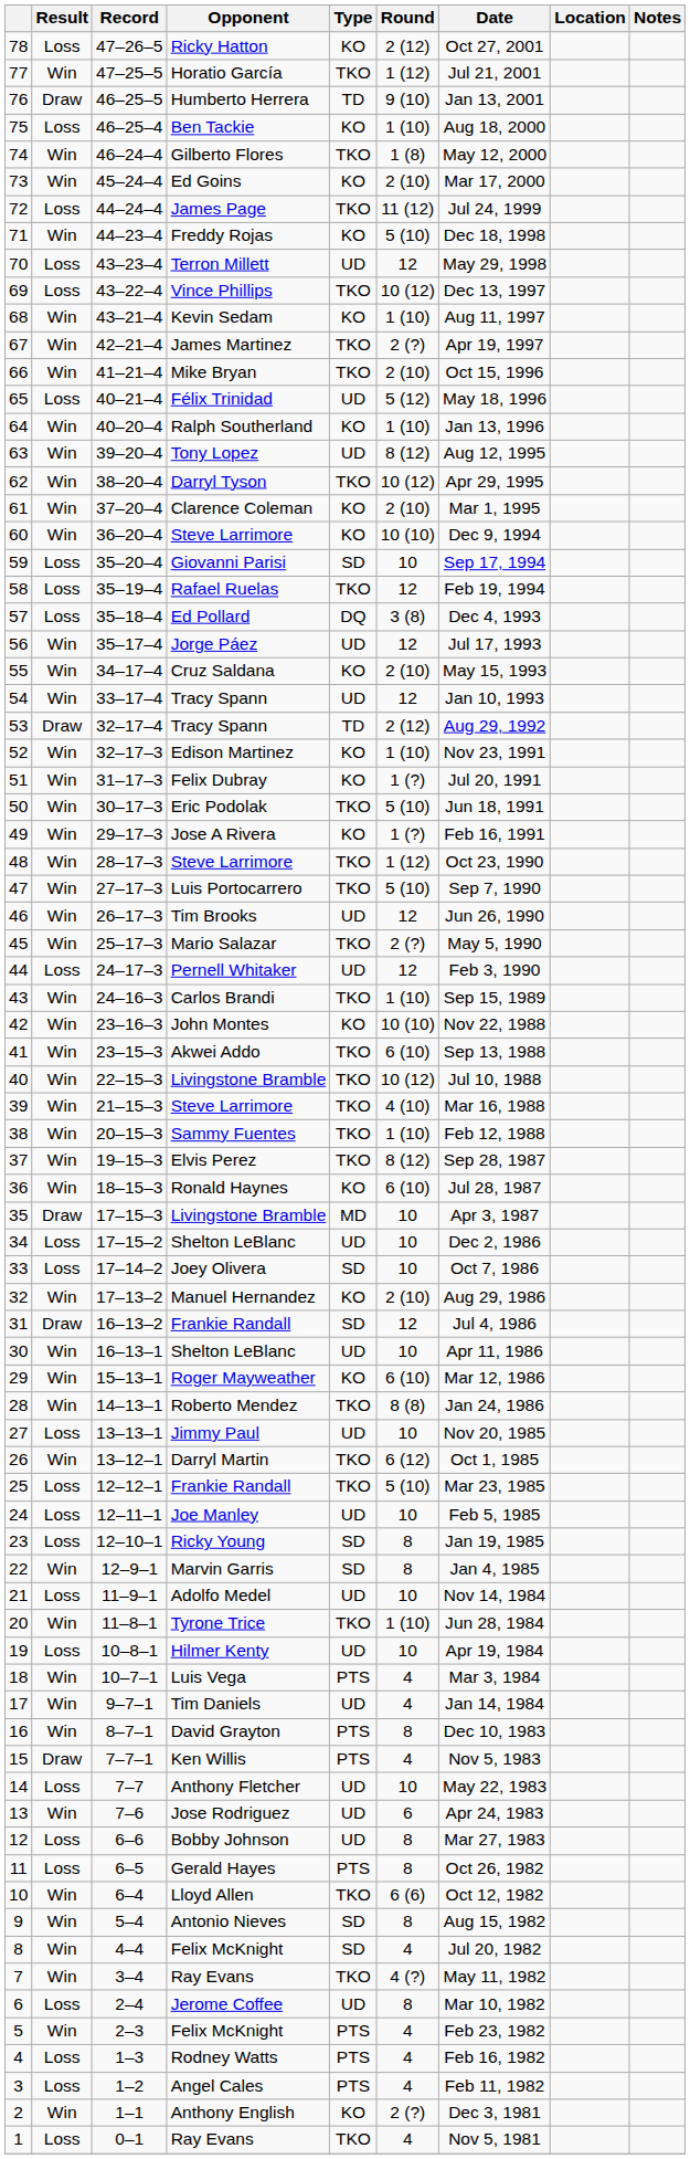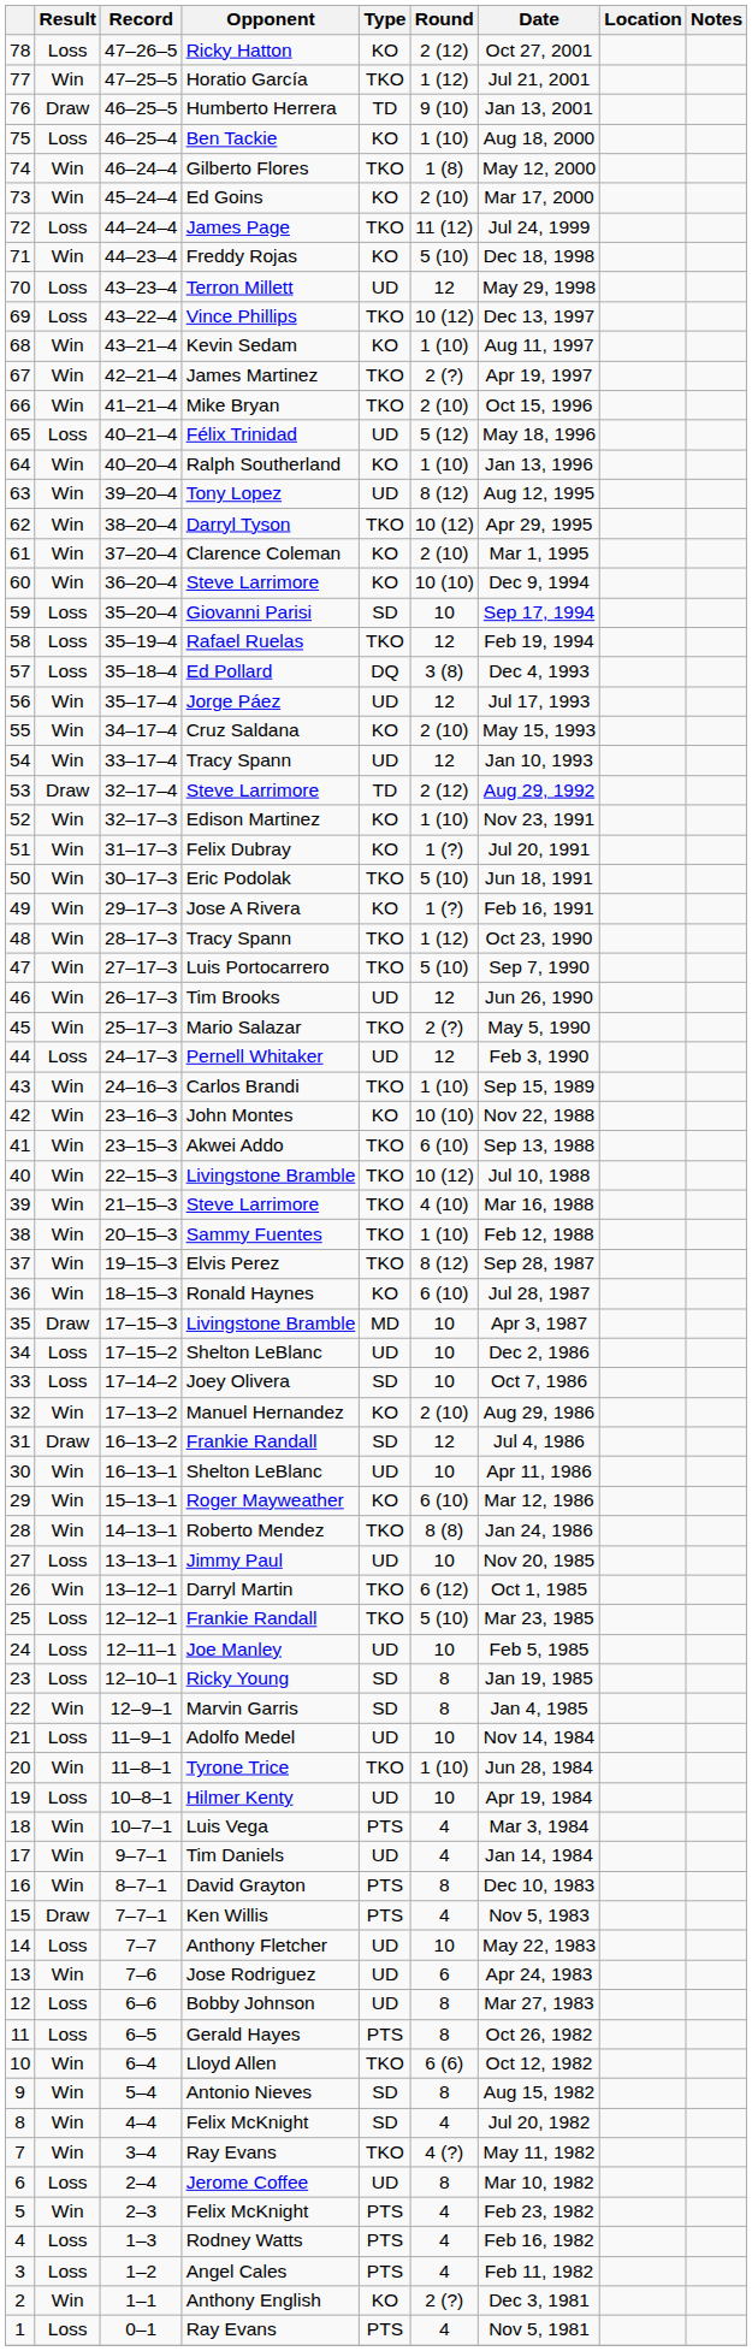 <table class="wikitable" style="text-align:center">
 <tr>
 <th></th>
 <th>Result</th>
 <th>Record</th>
 <th>Opponent</th>
 <th>Type</th>
 <th>Round</th>
 <th>Date</th>
 <th>Location</th>
 <th>Notes</th>
 </tr>
 <tr>
 <td>78</td>
 <td>Loss</td>
 <td>47–26–5</td>
 <td style="text-align:left;"><a href='#'>Ricky Hatton</a></td>
 <td>KO</td>
 <td>2 (12)</td>
 <td>Oct 27, 2001</td>
 <td style="text-align:left;"></td>
 <td style="text-align:left;"></td>
 </tr>
 <tr>
 <td>77</td>
 <td>Win</td>
 <td>47–25–5</td>
 <td style="text-align:left;">Horatio García</td>
 <td>TKO</td>
 <td>1 (12)</td>
 <td>Jul 21, 2001</td>
 <td style="text-align:left;"></td>
 <td style="text-align:left;"></td>
 </tr>
 <tr>
 <td>76</td>
 <td>Draw</td>
 <td>46–25–5</td>
 <td style="text-align:left;">Humberto Herrera</td>
 <td>TD</td>
 <td>9 (10)</td>
 <td>Jan 13, 2001</td>
 <td style="text-align:left;"></td>
 <td></td>
 </tr>
 <tr>
 <td>75</td>
 <td>Loss</td>
 <td>46–25–4</td>
 <td style="text-align:left;"><a href='#'>Ben Tackie</a></td>
 <td>KO</td>
 <td>1 (10)</td>
 <td>Aug 18, 2000</td>
 <td style="text-align:left;"></td>
 <td></td>
 </tr>
 <tr>
 <td>74</td>
 <td>Win</td>
 <td>46–24–4</td>
 <td style="text-align:left;">Gilberto Flores</td>
 <td>TKO</td>
 <td>1 (8)</td>
 <td>May 12, 2000</td>
 <td style="text-align:left;"></td>
 <td></td>
 </tr>
 <tr>
 <td>73</td>
 <td>Win</td>
 <td>45–24–4</td>
 <td style="text-align:left;">Ed Goins</td>
 <td>KO</td>
 <td>2 (10)</td>
 <td>Mar 17, 2000</td>
 <td style="text-align:left;"></td>
 <td></td>
 </tr>
 <tr>
 <td>72</td>
 <td>Loss</td>
 <td>44–24–4</td>
 <td style="text-align:left;"><a href='#'>James Page</a></td>
 <td>TKO</td>
 <td>11 (12)</td>
 <td>Jul 24, 1999</td>
 <td style="text-align:left;"></td>
 <td style="text-align:left;"></td>
 </tr>
 <tr>
 <td>71</td>
 <td>Win</td>
 <td>44–23–4</td>
 <td style="text-align:left;">Freddy Rojas</td>
 <td>KO</td>
 <td>5 (10)</td>
 <td>Dec 18, 1998</td>
 <td style="text-align:left;"></td>
 <td></td>
 </tr>
 <tr>
 <td>70</td>
 <td>Loss</td>
 <td>43–23–4</td>
 <td style="text-align:left;"><a href='#'>Terron Millett</a></td>
 <td>UD</td>
 <td>12</td>
 <td>May 29, 1998</td>
 <td style="text-align:left;"></td>
 <td style="text-align:left;"></td>
 </tr>
 <tr>
 <td>69</td>
 <td>Loss</td>
 <td>43–22–4</td>
 <td style="text-align:left;"><a href='#'>Vince Phillips</a></td>
 <td>TKO</td>
 <td>10 (12)</td>
 <td>Dec 13, 1997</td>
 <td style="text-align:left;"></td>
 <td style="text-align:left;"></td>
 </tr>
 <tr>
 <td>68</td>
 <td>Win</td>
 <td>43–21–4</td>
 <td style="text-align:left;">Kevin Sedam</td>
 <td>KO</td>
 <td>1 (10)</td>
 <td>Aug 11, 1997</td>
 <td style="text-align:left;"></td>
 <td></td>
 </tr>
 <tr>
 <td>67</td>
 <td>Win</td>
 <td>42–21–4</td>
 <td style="text-align:left;">James Martinez</td>
 <td>TKO</td>
 <td>2 (?)</td>
 <td>Apr 19, 1997</td>
 <td style="text-align:left;"></td>
 <td></td>
 </tr>
 <tr>
 <td>66</td>
 <td>Win</td>
 <td>41–21–4</td>
 <td style="text-align:left;">Mike Bryan</td>
 <td>TKO</td>
 <td>2 (10)</td>
 <td>Oct 15, 1996</td>
 <td style="text-align:left;"></td>
 <td></td>
 </tr>
 <tr>
 <td>65</td>
 <td>Loss</td>
 <td>40–21–4</td>
 <td style="text-align:left;"><a href='#'>Félix Trinidad</a></td>
 <td>UD</td>
 <td>5 (12)</td>
 <td>May 18, 1996</td>
 <td style="text-align:left;"></td>
 <td style="text-align:left;"></td>
 </tr>
 <tr>
 <td>64</td>
 <td>Win</td>
 <td>40–20–4</td>
 <td style="text-align:left;">Ralph Southerland</td>
 <td>KO</td>
 <td>1 (10)</td>
 <td>Jan 13, 1996</td>
 <td style="text-align:left;"></td>
 <td></td>
 </tr>
 <tr>
 <td>63</td>
 <td>Win</td>
 <td>39–20–4</td>
 <td style="text-align:left;"><a href='#'>Tony Lopez</a></td>
 <td>UD</td>
 <td>8 (12)</td>
 <td>Aug 12, 1995</td>
 <td style="text-align:left;"></td>
 <td style="text-align:left;"></td>
 </tr>
 <tr>
 <td>62</td>
 <td>Win</td>
 <td>38–20–4</td>
 <td style="text-align:left;"><a href='#'>Darryl Tyson</a></td>
 <td>TKO</td>
 <td>10 (12)</td>
 <td>Apr 29, 1995</td>
 <td style="text-align:left;"></td>
 <td style="text-align:left;"></td>
 </tr>
 <tr>
 <td>61</td>
 <td>Win</td>
 <td>37–20–4</td>
 <td style="text-align:left;">Clarence Coleman</td>
 <td>KO</td>
 <td>2 (10)</td>
 <td>Mar 1, 1995</td>
 <td style="text-align:left;"></td>
 <td></td>
 </tr>
 <tr>
 <td>60</td>
 <td>Win</td>
 <td>36–20–4</td>
 <td style="text-align:left;"><a href='#'>Steve Larrimore</a></td>
 <td>KO</td>
 <td>10 (10)</td>
 <td>Dec 9, 1994</td>
 <td style="text-align:left;"></td>
 <td></td>
 </tr>
 <tr>
 <td>59</td>
 <td>Loss</td>
 <td>35–20–4</td>
 <td style="text-align:left;"><a href='#'>Giovanni Parisi</a></td>
 <td>SD</td>
 <td>10</td>
 <td><a href='#'>Sep 17, 1994</a></td>
 <td style="text-align:left;"></td>
 <td></td>
 </tr>
 <tr>
 <td>58</td>
 <td>Loss</td>
 <td>35–19–4</td>
 <td style="text-align:left;"><a href='#'>Rafael Ruelas</a></td>
 <td>TKO</td>
 <td>12</td>
 <td>Feb 19, 1994</td>
 <td style="text-align:left;"></td>
 <td style="text-align:left;"></td>
 </tr>
 <tr>
 <td>57</td>
 <td>Loss</td>
 <td>35–18–4</td>
 <td style="text-align:left;"><a href='#'>Ed Pollard</a></td>
 <td>DQ</td>
 <td>3 (8)</td>
 <td>Dec 4, 1993</td>
 <td style="text-align:left;"></td>
 <td></td>
 </tr>
 <tr>
 <td>56</td>
 <td>Win</td>
 <td>35–17–4</td>
 <td style="text-align:left;"><a href='#'>Jorge Páez</a></td>
 <td>UD</td>
 <td>12</td>
 <td>Jul 17, 1993</td>
 <td style="text-align:left;"></td>
 <td style="text-align:left;"></td>
 </tr>
 <tr>
 <td>55</td>
 <td>Win</td>
 <td>34–17–4</td>
 <td style="text-align:left;">Cruz Saldana</td>
 <td>KO</td>
 <td>2 (10)</td>
 <td>May 15, 1993</td>
 <td style="text-align:left;"></td>
 <td></td>
 </tr>
 <tr>
 <td>54</td>
 <td>Win</td>
 <td>33–17–4</td>
 <td style="text-align:left;">Tracy Spann</td>
 <td>UD</td>
 <td>12</td>
 <td>Jan 10, 1993</td>
 <td style="text-align:left;"></td>
 <td style="text-align:left;"></td>
 </tr>
 <tr>
 <td>53</td>
 <td>Draw</td>
 <td>32–17–4</td>
-<td style="text-align:left;">Tracy Spann</td>
+<td style="text-align:left;"><a href='#'>Steve Larrimore</a></td>
 <td>TD</td>
 <td>2 (12)</td>
 <td><a href='#'>Aug 29, 1992</a></td>
 <td style="text-align:left;"></td>
 <td style="text-align:left;"></td>
 </tr>
 <tr>
 <td>52</td>
 <td>Win</td>
 <td>32–17–3</td>
 <td style="text-align:left;">Edison Martinez</td>
 <td>KO</td>
 <td>1 (10)</td>
 <td>Nov 23, 1991</td>
 <td style="text-align:left;"></td>
 <td></td>
 </tr>
 <tr>
 <td>51</td>
 <td>Win</td>
 <td>31–17–3</td>
 <td style="text-align:left;">Felix Dubray</td>
 <td>KO</td>
 <td>1 (?)</td>
 <td>Jul 20, 1991</td>
 <td style="text-align:left;"></td>
 <td></td>
 </tr>
 <tr>
 <td>50</td>
 <td>Win</td>
 <td>30–17–3</td>
 <td style="text-align:left;">Eric Podolak</td>
 <td>TKO</td>
 <td>5 (10)</td>
 <td>Jun 18, 1991</td>
 <td style="text-align:left;"></td>
 <td></td>
 </tr>
 <tr>
 <td>49</td>
 <td>Win</td>
 <td>29–17–3</td>
 <td style="text-align:left;">Jose A Rivera</td>
 <td>KO</td>
 <td>1 (?)</td>
 <td>Feb 16, 1991</td>
 <td style="text-align:left;"></td>
 <td></td>
 </tr>
 <tr>
 <td>48</td>
 <td>Win</td>
 <td>28–17–3</td>
-<td style="text-align:left;"><a href='#'>Steve Larrimore</a></td>
+<td style="text-align:left;">Tracy Spann</td>
 <td>TKO</td>
 <td>1 (12)</td>
 <td>Oct 23, 1990</td>
 <td style="text-align:left;"></td>
 <td style="text-align:left;"></td>
 </tr>
 <tr>
 <td>47</td>
 <td>Win</td>
 <td>27–17–3</td>
 <td style="text-align:left;">Luis Portocarrero</td>
 <td>TKO</td>
 <td>5 (10)</td>
 <td>Sep 7, 1990</td>
 <td style="text-align:left;"></td>
 <td></td>
 </tr>
 <tr>
 <td>46</td>
 <td>Win</td>
 <td>26–17–3</td>
 <td style="text-align:left;">Tim Brooks</td>
 <td>UD</td>
 <td>12</td>
 <td>Jun 26, 1990</td>
 <td style="text-align:left;"></td>
 <td style="text-align:left;"></td>
 </tr>
 <tr>
 <td>45</td>
 <td>Win</td>
 <td>25–17–3</td>
 <td style="text-align:left;">Mario Salazar</td>
 <td>TKO</td>
 <td>2 (?)</td>
 <td>May 5, 1990</td>
 <td style="text-align:left;"></td>
 <td></td>
 </tr>
 <tr>
 <td>44</td>
 <td>Loss</td>
 <td>24–17–3</td>
 <td style="text-align:left;"><a href='#'>Pernell Whitaker</a></td>
 <td>UD</td>
 <td>12</td>
 <td>Feb 3, 1990</td>
 <td style="text-align:left;"></td>
 <td style="text-align:left;"></td>
 </tr>
 <tr>
 <td>43</td>
 <td>Win</td>
 <td>24–16–3</td>
 <td style="text-align:left;">Carlos Brandi</td>
 <td>TKO</td>
 <td>1 (10)</td>
 <td>Sep 15, 1989</td>
 <td style="text-align:left;"></td>
 <td></td>
 </tr>
 <tr>
 <td>42</td>
 <td>Win</td>
 <td>23–16–3</td>
 <td style="text-align:left;">John Montes</td>
 <td>KO</td>
 <td>10 (10)</td>
 <td>Nov 22, 1988</td>
 <td style="text-align:left;"></td>
 <td></td>
 </tr>
 <tr>
 <td>41</td>
 <td>Win</td>
 <td>23–15–3</td>
 <td style="text-align:left;">Akwei Addo</td>
 <td>TKO</td>
 <td>6 (10)</td>
 <td>Sep 13, 1988</td>
 <td style="text-align:left;"></td>
 <td></td>
 </tr>
 <tr>
 <td>40</td>
 <td>Win</td>
 <td>22–15–3</td>
 <td style="text-align:left;"><a href='#'>Livingstone Bramble</a></td>
 <td>TKO</td>
 <td>10 (12)</td>
 <td>Jul 10, 1988</td>
 <td style="text-align:left;"></td>
 <td style="text-align:left;"></td>
 </tr>
 <tr>
 <td>39</td>
 <td>Win</td>
 <td>21–15–3</td>
 <td style="text-align:left;"><a href='#'>Steve Larrimore</a></td>
 <td>TKO</td>
 <td>4 (10)</td>
 <td>Mar 16, 1988</td>
 <td style="text-align:left;"></td>
 <td></td>
 </tr>
 <tr>
 <td>38</td>
 <td>Win</td>
 <td>20–15–3</td>
 <td style="text-align:left;"><a href='#'>Sammy Fuentes</a></td>
 <td>TKO</td>
 <td>1 (10)</td>
 <td>Feb 12, 1988</td>
 <td style="text-align:left;"></td>
 <td></td>
 </tr>
 <tr>
 <td>37</td>
 <td>Win</td>
 <td>19–15–3</td>
 <td style="text-align:left;">Elvis Perez</td>
 <td>TKO</td>
 <td>8 (12)</td>
 <td>Sep 28, 1987</td>
 <td style="text-align:left;"></td>
 <td style="text-align:left;"></td>
 </tr>
 <tr>
 <td>36</td>
 <td>Win</td>
 <td>18–15–3</td>
 <td style="text-align:left;">Ronald Haynes</td>
 <td>KO</td>
 <td>6 (10)</td>
 <td>Jul 28, 1987</td>
 <td style="text-align:left;"></td>
 <td></td>
 </tr>
 <tr>
 <td>35</td>
 <td>Draw</td>
 <td>17–15–3</td>
 <td style="text-align:left;"><a href='#'>Livingstone Bramble</a></td>
 <td>MD</td>
 <td>10</td>
 <td>Apr 3, 1987</td>
 <td style="text-align:left;"></td>
 <td></td>
 </tr>
 <tr>
 <td>34</td>
 <td>Loss</td>
 <td>17–15–2</td>
 <td style="text-align:left;">Shelton LeBlanc</td>
 <td>UD</td>
 <td>10</td>
 <td>Dec 2, 1986</td>
 <td style="text-align:left;"></td>
 <td></td>
 </tr>
 <tr>
 <td>33</td>
 <td>Loss</td>
 <td>17–14–2</td>
 <td style="text-align:left;">Joey Olivera</td>
 <td>SD</td>
 <td>10</td>
 <td>Oct 7, 1986</td>
 <td style="text-align:left;"></td>
 <td></td>
 </tr>
 <tr>
 <td>32</td>
 <td>Win</td>
 <td>17–13–2</td>
 <td style="text-align:left;">Manuel Hernandez</td>
 <td>KO</td>
 <td>2 (10)</td>
 <td>Aug 29, 1986</td>
 <td style="text-align:left;"></td>
 <td></td>
 </tr>
 <tr>
 <td>31</td>
 <td>Draw</td>
 <td>16–13–2</td>
 <td style="text-align:left;"><a href='#'>Frankie Randall</a></td>
 <td>SD</td>
 <td>12</td>
 <td>Jul 4, 1986</td>
 <td style="text-align:left;"></td>
 <td style="text-align:left;"></td>
 </tr>
 <tr>
 <td>30</td>
 <td>Win</td>
 <td>16–13–1</td>
 <td style="text-align:left;">Shelton LeBlanc</td>
 <td>UD</td>
 <td>10</td>
 <td>Apr 11, 1986</td>
 <td style="text-align:left;"></td>
 <td></td>
 </tr>
 <tr>
 <td>29</td>
 <td>Win</td>
 <td>15–13–1</td>
 <td style="text-align:left;"><a href='#'>Roger Mayweather</a></td>
 <td>KO</td>
 <td>6 (10)</td>
 <td>Mar 12, 1986</td>
 <td style="text-align:left;"></td>
 <td></td>
 </tr>
 <tr>
 <td>28</td>
 <td>Win</td>
 <td>14–13–1</td>
 <td style="text-align:left;">Roberto Mendez</td>
 <td>TKO</td>
 <td>8 (8)</td>
 <td>Jan 24, 1986</td>
 <td style="text-align:left;"></td>
 <td></td>
 </tr>
 <tr>
 <td>27</td>
 <td>Loss</td>
 <td>13–13–1</td>
 <td style="text-align:left;"><a href='#'>Jimmy Paul</a></td>
 <td>UD</td>
 <td>10</td>
 <td>Nov 20, 1985</td>
 <td style="text-align:left;"></td>
 <td></td>
 </tr>
 <tr>
 <td>26</td>
 <td>Win</td>
 <td>13–12–1</td>
 <td style="text-align:left;">Darryl Martin</td>
 <td>TKO</td>
 <td>6 (12)</td>
 <td>Oct 1, 1985</td>
 <td style="text-align:left;"></td>
 <td style="text-align:left;"></td>
 </tr>
 <tr>
 <td>25</td>
 <td>Loss</td>
 <td>12–12–1</td>
 <td style="text-align:left;"><a href='#'>Frankie Randall</a></td>
 <td>TKO</td>
 <td>5 (10)</td>
 <td>Mar 23, 1985</td>
 <td style="text-align:left;"></td>
 <td></td>
 </tr>
 <tr>
 <td>24</td>
 <td>Loss</td>
 <td>12–11–1</td>
 <td style="text-align:left;"><a href='#'>Joe Manley</a></td>
 <td>UD</td>
 <td>10</td>
 <td>Feb 5, 1985</td>
 <td style="text-align:left;"></td>
 <td></td>
 </tr>
 <tr>
 <td>23</td>
 <td>Loss</td>
 <td>12–10–1</td>
 <td style="text-align:left;"><a href='#'>Ricky Young</a></td>
 <td>SD</td>
 <td>8</td>
 <td>Jan 19, 1985</td>
 <td style="text-align:left;"></td>
 <td></td>
 </tr>
 <tr>
 <td>22</td>
 <td>Win</td>
 <td>12–9–1</td>
 <td style="text-align:left;">Marvin Garris</td>
 <td>SD</td>
 <td>8</td>
 <td>Jan 4, 1985</td>
 <td style="text-align:left;"></td>
 <td></td>
 </tr>
 <tr>
 <td>21</td>
 <td>Loss</td>
 <td>11–9–1</td>
 <td style="text-align:left;">Adolfo Medel</td>
 <td>UD</td>
 <td>10</td>
 <td>Nov 14, 1984</td>
 <td style="text-align:left;"></td>
 <td></td>
 </tr>
 <tr>
 <td>20</td>
 <td>Win</td>
 <td>11–8–1</td>
 <td style="text-align:left;"><a href='#'>Tyrone Trice</a></td>
 <td>TKO</td>
 <td>1 (10)</td>
 <td>Jun 28, 1984</td>
 <td style="text-align:left;"></td>
 <td></td>
 </tr>
 <tr>
 <td>19</td>
 <td>Loss</td>
 <td>10–8–1</td>
 <td style="text-align:left;"><a href='#'>Hilmer Kenty</a></td>
 <td>UD</td>
 <td>10</td>
 <td>Apr 19, 1984</td>
 <td style="text-align:left;"></td>
 <td></td>
 </tr>
 <tr>
 <td>18</td>
 <td>Win</td>
 <td>10–7–1</td>
 <td style="text-align:left;">Luis Vega</td>
 <td>PTS</td>
 <td>4</td>
 <td>Mar 3, 1984</td>
 <td style="text-align:left;"></td>
 <td></td>
 </tr>
 <tr>
 <td>17</td>
 <td>Win</td>
 <td>9–7–1</td>
 <td style="text-align:left;">Tim Daniels</td>
 <td>UD</td>
 <td>4</td>
 <td>Jan 14, 1984</td>
 <td style="text-align:left;"></td>
 <td></td>
 </tr>
 <tr>
 <td>16</td>
 <td>Win</td>
 <td>8–7–1</td>
 <td style="text-align:left;">David Grayton</td>
 <td>PTS</td>
 <td>8</td>
 <td>Dec 10, 1983</td>
 <td style="text-align:left;"></td>
 <td></td>
 </tr>
 <tr>
 <td>15</td>
 <td>Draw</td>
 <td>7–7–1</td>
 <td style="text-align:left;">Ken Willis</td>
 <td>PTS</td>
 <td>4</td>
 <td>Nov 5, 1983</td>
 <td style="text-align:left;"></td>
 <td></td>
 </tr>
 <tr>
 <td>14</td>
 <td>Loss</td>
 <td>7–7</td>
 <td style="text-align:left;">Anthony Fletcher</td>
 <td>UD</td>
 <td>10</td>
 <td>May 22, 1983</td>
 <td style="text-align:left;"></td>
 <td></td>
 </tr>
 <tr>
 <td>13</td>
 <td>Win</td>
 <td>7–6</td>
 <td style="text-align:left;">Jose Rodriguez</td>
 <td>UD</td>
 <td>6</td>
 <td>Apr 24, 1983</td>
 <td style="text-align:left;"></td>
 <td></td>
 </tr>
 <tr>
 <td>12</td>
 <td>Loss</td>
 <td>6–6</td>
 <td style="text-align:left;">Bobby Johnson</td>
 <td>UD</td>
 <td>8</td>
 <td>Mar 27, 1983</td>
 <td style="text-align:left;"></td>
 <td></td>
 </tr>
 <tr>
 <td>11</td>
 <td>Loss</td>
 <td>6–5</td>
 <td style="text-align:left;">Gerald Hayes</td>
 <td>PTS</td>
 <td>8</td>
 <td>Oct 26, 1982</td>
 <td style="text-align:left;"></td>
 <td></td>
 </tr>
 <tr>
 <td>10</td>
 <td>Win</td>
 <td>6–4</td>
 <td style="text-align:left;">Lloyd Allen</td>
 <td>TKO</td>
 <td>6 (6)</td>
 <td>Oct 12, 1982</td>
 <td style="text-align:left;"></td>
 <td></td>
 </tr>
 <tr>
 <td>9</td>
 <td>Win</td>
 <td>5–4</td>
 <td style="text-align:left;">Antonio Nieves</td>
 <td>SD</td>
 <td>8</td>
 <td>Aug 15, 1982</td>
 <td style="text-align:left;"></td>
 <td></td>
 </tr>
 <tr>
 <td>8</td>
 <td>Win</td>
 <td>4–4</td>
 <td style="text-align:left;">Felix McKnight</td>
 <td>SD</td>
 <td>4</td>
 <td>Jul 20, 1982</td>
 <td style="text-align:left;"></td>
 <td></td>
 </tr>
 <tr>
 <td>7</td>
 <td>Win</td>
 <td>3–4</td>
 <td style="text-align:left;">Ray Evans</td>
 <td>TKO</td>
 <td>4 (?)</td>
 <td>May 11, 1982</td>
 <td style="text-align:left;"></td>
 <td></td>
 </tr>
 <tr>
 <td>6</td>
 <td>Loss</td>
 <td>2–4</td>
 <td style="text-align:left;"><a href='#'>Jerome Coffee</a></td>
 <td>UD</td>
 <td>8</td>
 <td>Mar 10, 1982</td>
 <td style="text-align:left;"></td>
 <td></td>
 </tr>
 <tr>
 <td>5</td>
 <td>Win</td>
 <td>2–3</td>
 <td style="text-align:left;">Felix McKnight</td>
 <td>PTS</td>
 <td>4</td>
 <td>Feb 23, 1982</td>
 <td style="text-align:left;"></td>
 <td></td>
 </tr>
 <tr>
 <td>4</td>
 <td>Loss</td>
 <td>1–3</td>
 <td style="text-align:left;">Rodney Watts</td>
 <td>PTS</td>
 <td>4</td>
 <td>Feb 16, 1982</td>
 <td style="text-align:left;"></td>
 <td></td>
 </tr>
 <tr>
 <td>3</td>
 <td>Loss</td>
 <td>1–2</td>
 <td style="text-align:left;">Angel Cales</td>
 <td>PTS</td>
 <td>4</td>
 <td>Feb 11, 1982</td>
 <td style="text-align:left;"></td>
 <td></td>
 </tr>
 <tr>
 <td>2</td>
 <td>Win</td>
 <td>1–1</td>
 <td style="text-align:left;">Anthony English</td>
 <td>KO</td>
 <td>2 (?)</td>
 <td>Dec 3, 1981</td>
 <td style="text-align:left;"></td>
 <td></td>
 </tr>
 <tr>
 <td>1</td>
 <td>Loss</td>
 <td>0–1</td>
 <td style="text-align:left;">Ray Evans</td>
-<td>TKO</td>
+<td>PTS</td>
 <td>4</td>
 <td>Nov 5, 1981</td>
 <td style="text-align:left;"></td>
 <td></td>
 </tr>
 <tr>
 </tr>
 </table>
